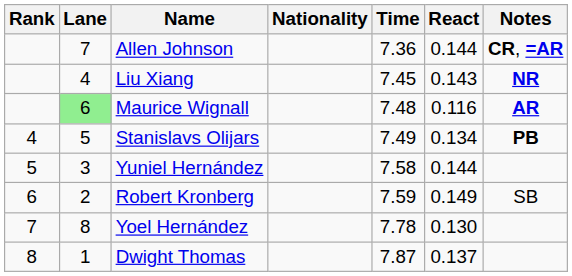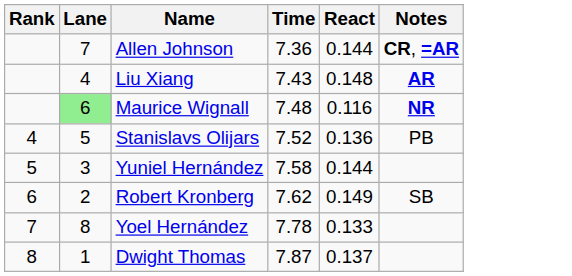 <table class="wikitable sortable" style="text-align:center">
 <tr>
 <th>Rank</th>
 <th>Lane</th>
 <th>Name</th>
-<th>Nationality</th>
 <th>Time</th>
 <th>React</th>
 <th>Notes</th>
 </tr>
 <tr>
 <td></td>
 <td>7</td>
 <td align="left"><a href='#'>Allen Johnson</a></td>
-<td align=left></td>
 <td>7.36</td>
 <td>0.144</td>
 <td><strong>CR</strong>, <strong><a href='#'>=AR</a></strong></td>
 </tr>
 <tr>
 <td></td>
 <td>4</td>
 <td align="left"><a href='#'>Liu Xiang</a></td>
-<td align=left></td>
-<td>7.45</td>
-<td>0.143</td>
-<td><strong><a href='#'>NR</a></strong></td>
+<td>7.43</td>
+<td>0.148</td>
+<td><strong><a href='#'>AR</a></strong></td>
 </tr>
 <tr>
 <td></td>
 <td style="background: lightgreen;">6</td>
 <td align="left"><a href='#'>Maurice Wignall</a></td>
-<td align=left></td>
 <td>7.48</td>
 <td>0.116</td>
-<td><strong><a href='#'>AR</a></strong></td>
+<td><strong><a href='#'>NR</a></strong></td>
 </tr>
 <tr>
 <td>4</td>
 <td>5</td>
 <td align="left"><a href='#'>Stanislavs Olijars</a></td>
-<td align=left></td>
-<td>7.49</td>
-<td>0.134</td>
-<td><strong>PB</strong></td>
+<td>7.52</td>
+<td>0.136</td>
+<td>PB</td>
 </tr>
 <tr>
 <td>5</td>
 <td>3</td>
 <td align="left"><a href='#'>Yuniel Hernández</a></td>
-<td align=left></td>
 <td>7.58</td>
 <td>0.144</td>
 <td></td>
 </tr>
 <tr>
 <td>6</td>
 <td>2</td>
 <td align="left"><a href='#'>Robert Kronberg</a></td>
-<td align=left></td>
-<td>7.59</td>
+<td>7.62</td>
 <td>0.149</td>
 <td>SB</td>
 </tr>
 <tr>
 <td>7</td>
 <td>8</td>
 <td align="left"><a href='#'>Yoel Hernández</a></td>
-<td align=left></td>
 <td>7.78</td>
-<td>0.130</td>
+<td>0.133</td>
 <td></td>
 </tr>
 <tr>
 <td>8</td>
 <td>1</td>
 <td align="left"><a href='#'>Dwight Thomas</a></td>
-<td align=left></td>
 <td>7.87</td>
 <td>0.137</td>
 <td></td>
 </tr>
 </table>
